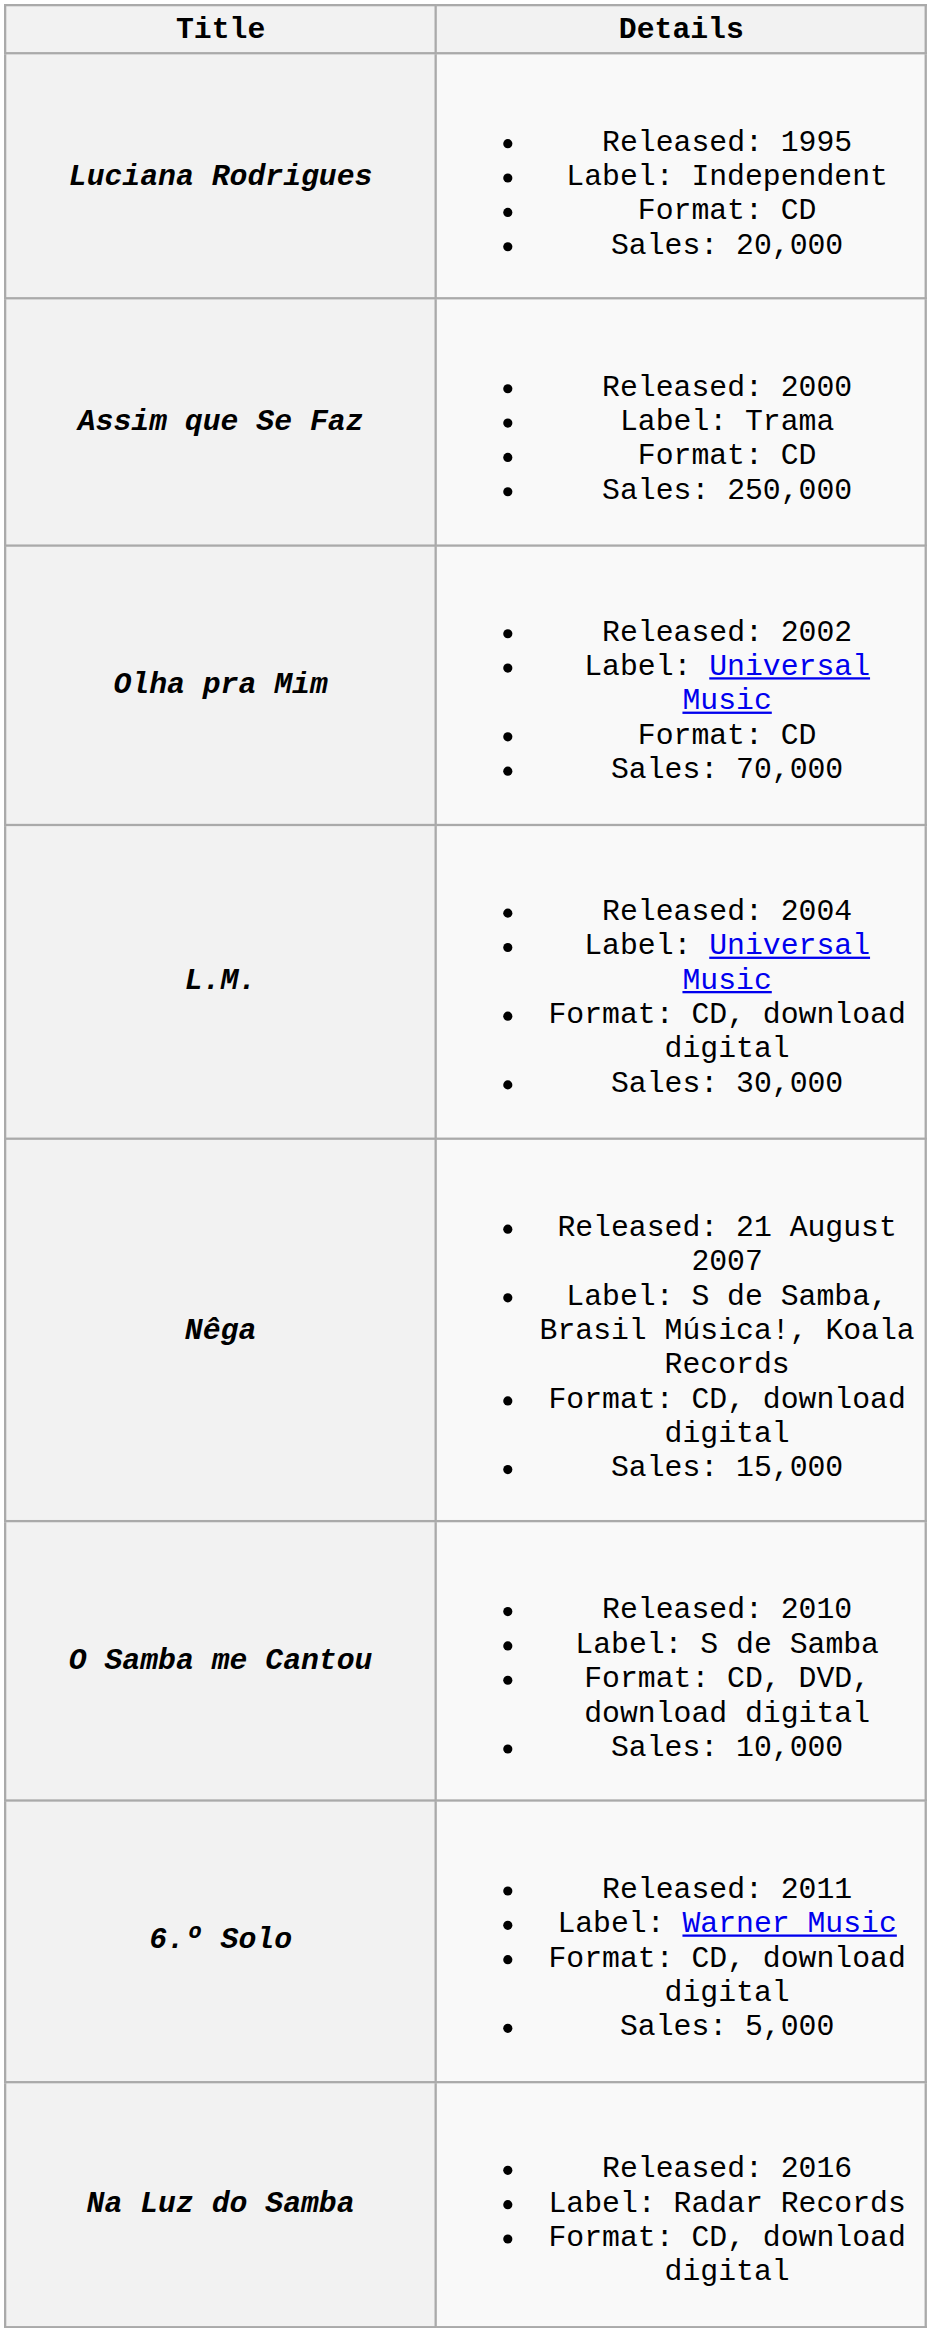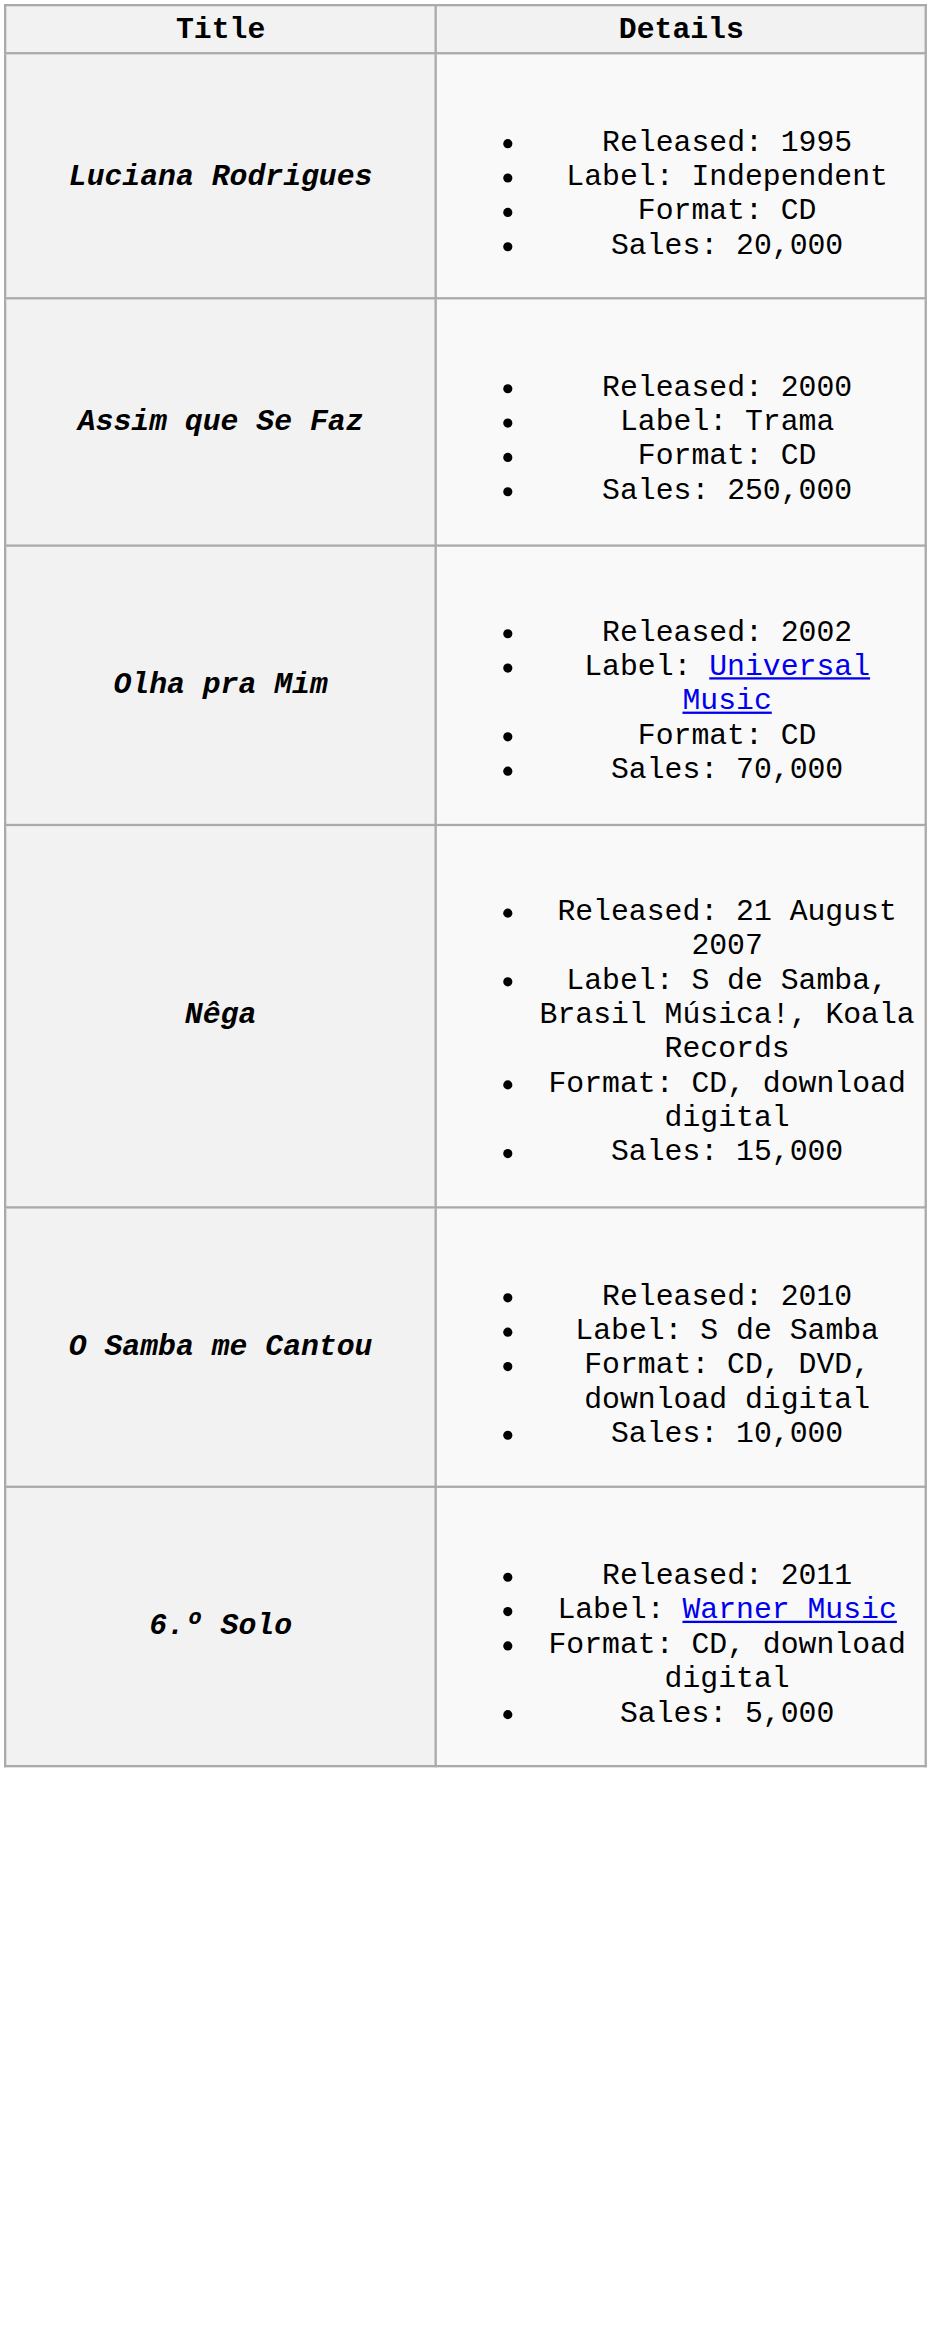 <table class="wikitable plainrowheaders" style="text-align:center;">
 <tr>
 <th scope="col" style="width:14em;">Title</th>
 <th scope="col" style="width:16em;">Details</th>
 </tr>
 <tr>
 <th scope="row"><em>Luciana Rodrigues</em></th>
 <td><br><ul><li>Released: 1995</li><li>Label: Independent</li><li>Format: CD</li><li>Sales: 20,000</li></ul></td>
 </tr>
 <tr>
 <th scope="row"><em>Assim que Se Faz</em></th>
 <td><br><ul><li>Released: 2000</li><li>Label: Trama</li><li>Format: CD</li><li>Sales: 250,000</li></ul></td>
 </tr>
 <tr>
 <th scope="row"><em>Olha pra Mim</em></th>
 <td><br><ul><li>Released: 2002</li><li>Label: <a href='#'>Universal Music</a></li><li>Format: CD</li><li>Sales: 70,000</li></ul></td>
 </tr>
 <tr>
-<th scope="row"><em>L.M.</em></th>
-<td><br><ul><li>Released: 2004</li><li>Label: <a href='#'>Universal Music</a></li><li>Format: CD, download digital</li><li>Sales: 30,000</li></ul></td>
-</tr>
-<tr>
 <th scope="row"><em>Nêga</em></th>
 <td><br><ul><li>Released: 21 August 2007</li><li>Label: S de Samba, Brasil Música!, Koala Records</li><li>Format: CD, download digital</li><li>Sales: 15,000</li></ul></td>
 </tr>
 <tr>
 <th scope="row"><em>O Samba me Cantou</em></th>
 <td><br><ul><li>Released: 2010</li><li>Label: S de Samba</li><li>Format: CD, DVD, download digital</li><li>Sales: 10,000</li></ul></td>
 </tr>
 <tr>
 <th scope="row"><em>6.º Solo</em></th>
 <td><br><ul><li>Released: 2011</li><li>Label: <a href='#'>Warner Music</a></li><li>Format: CD, download digital</li><li>Sales: 5,000</li></ul></td>
 </tr>
-<tr>
-<th scope="row"><em>Na Luz do Samba</em></th>
-<td><br><ul><li>Released: 2016</li><li>Label: Radar Records</li><li>Format: CD, download digital</li></ul></td>
-</tr>
 </table>
